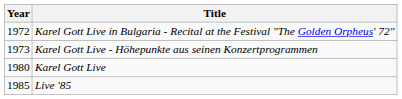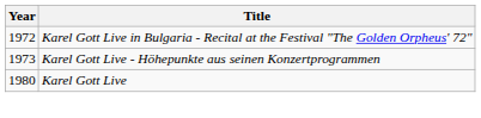 <table class="wikitable">
 <tr>
 <th rowspan="1">Year</th>
 <th rowspan="1">Title</th>
 </tr>
 <tr>
 <td>1972</td>
 <td><em>Karel Gott Live in Bulgaria - Recital at the Festival "The <a href='#'>Golden Orpheus</a>' 72"</em></td>
 </tr>
 <tr>
 <td>1973</td>
 <td><em>Karel Gott Live - Höhepunkte aus seinen Konzertprogrammen</em></td>
 </tr>
 <tr>
 <td>1980</td>
 <td><em>Karel Gott Live</em></td>
 </tr>
-<tr>
-<td>1985</td>
-<td><em>Live '85</em></td>
-</tr>
 </table>
